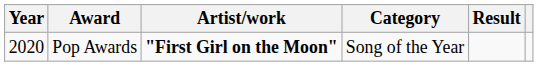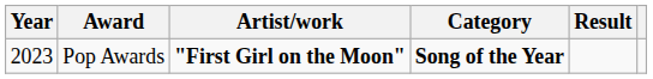 <table class="wikitable plainrowheaders" style="text-align:center;">
 <tr>
 <th>Year</th>
 <th>Award</th>
 <th>Artist/work</th>
 <th>Category</th>
 <th>Result</th>
 <th></th>
 </tr>
 <tr>
-<td>2020</td>
+<td>2023</td>
 <td>Pop Awards</td>
 <td><strong>"First Girl on the Moon"</strong></td>
-<td>Song of the Year</td>
+<td><strong>Song of the Year</strong></td>
 <td></td>
 <td></td>
 </tr>
 </table>
